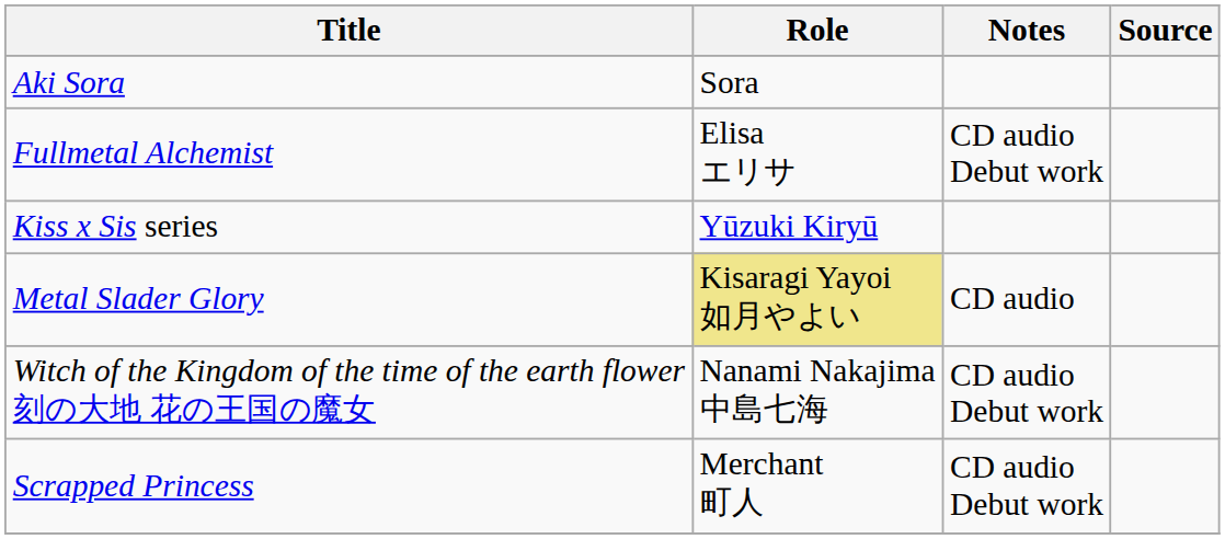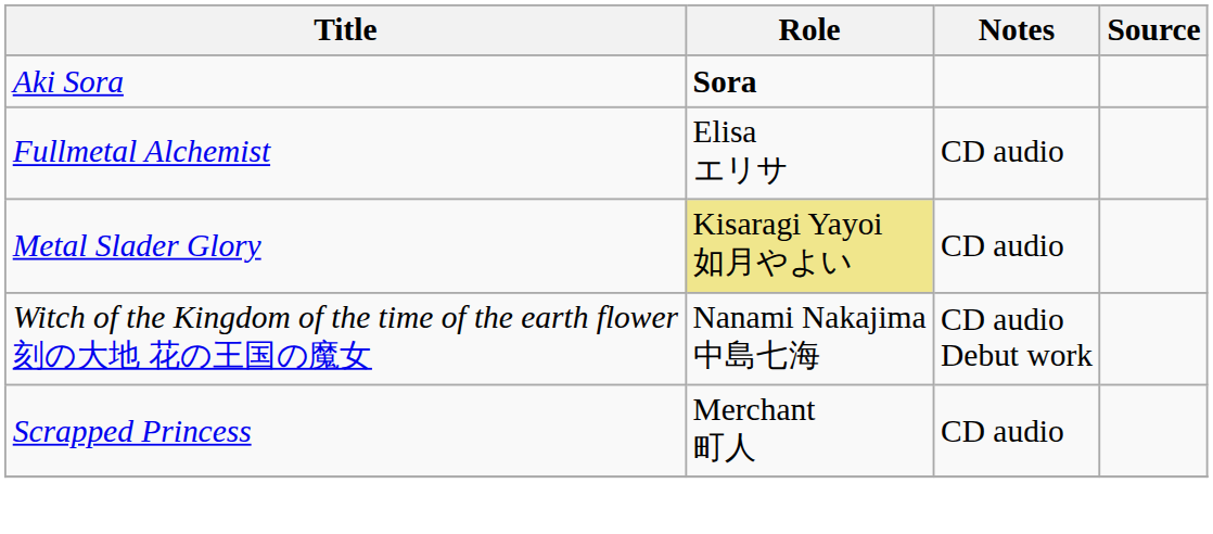 <table class="wikitable sortable plainrowheaders">
 <tr>
 <th>Title</th>
 <th>Role</th>
 <th class="unsortable">Notes</th>
 <th class="unsortable">Source</th>
 </tr>
 <tr>
 <td><em><a href='#'>Aki Sora</a></em></td>
-<td>Sora</td>
+<td><strong>Sora</strong></td>
 <td></td>
 <td></td>
 </tr>
 <tr>
 <td><em><a href='#'>Fullmetal Alchemist</a></em></td>
 <td>Elisa<br>エリサ</td>
-<td>CD audio<br>Debut work</td>
-<td></td>
-</tr>
-<tr>
-<td><em><a href='#'>Kiss x Sis</a></em> series</td>
-<td><a href='#'>Yūzuki Kiryū</a></td>
-<td></td>
+<td>CD audio</td>
 <td></td>
 </tr>
 <tr>
 <td><em><a href='#'>Metal Slader Glory</a></em></td>
 <td style="background: khaki;">Kisaragi Yayoi<br>如月やよい</td>
 <td>CD audio</td>
 <td></td>
 </tr>
 <tr>
 <td><em>Witch of the Kingdom of the time of the earth flower</em><br><a href='#'>刻の大地 花の王国の魔女</a></td>
 <td>Nanami Nakajima<br>中島七海</td>
 <td>CD audio<br>Debut work</td>
 <td></td>
 </tr>
 <tr>
 <td><em><a href='#'>Scrapped Princess</a></em></td>
 <td>Merchant<br>町人</td>
-<td>CD audio<br>Debut work</td>
+<td>CD audio</td>
 <td></td>
 </tr>
 <tr>
 </tr>
 </table>
